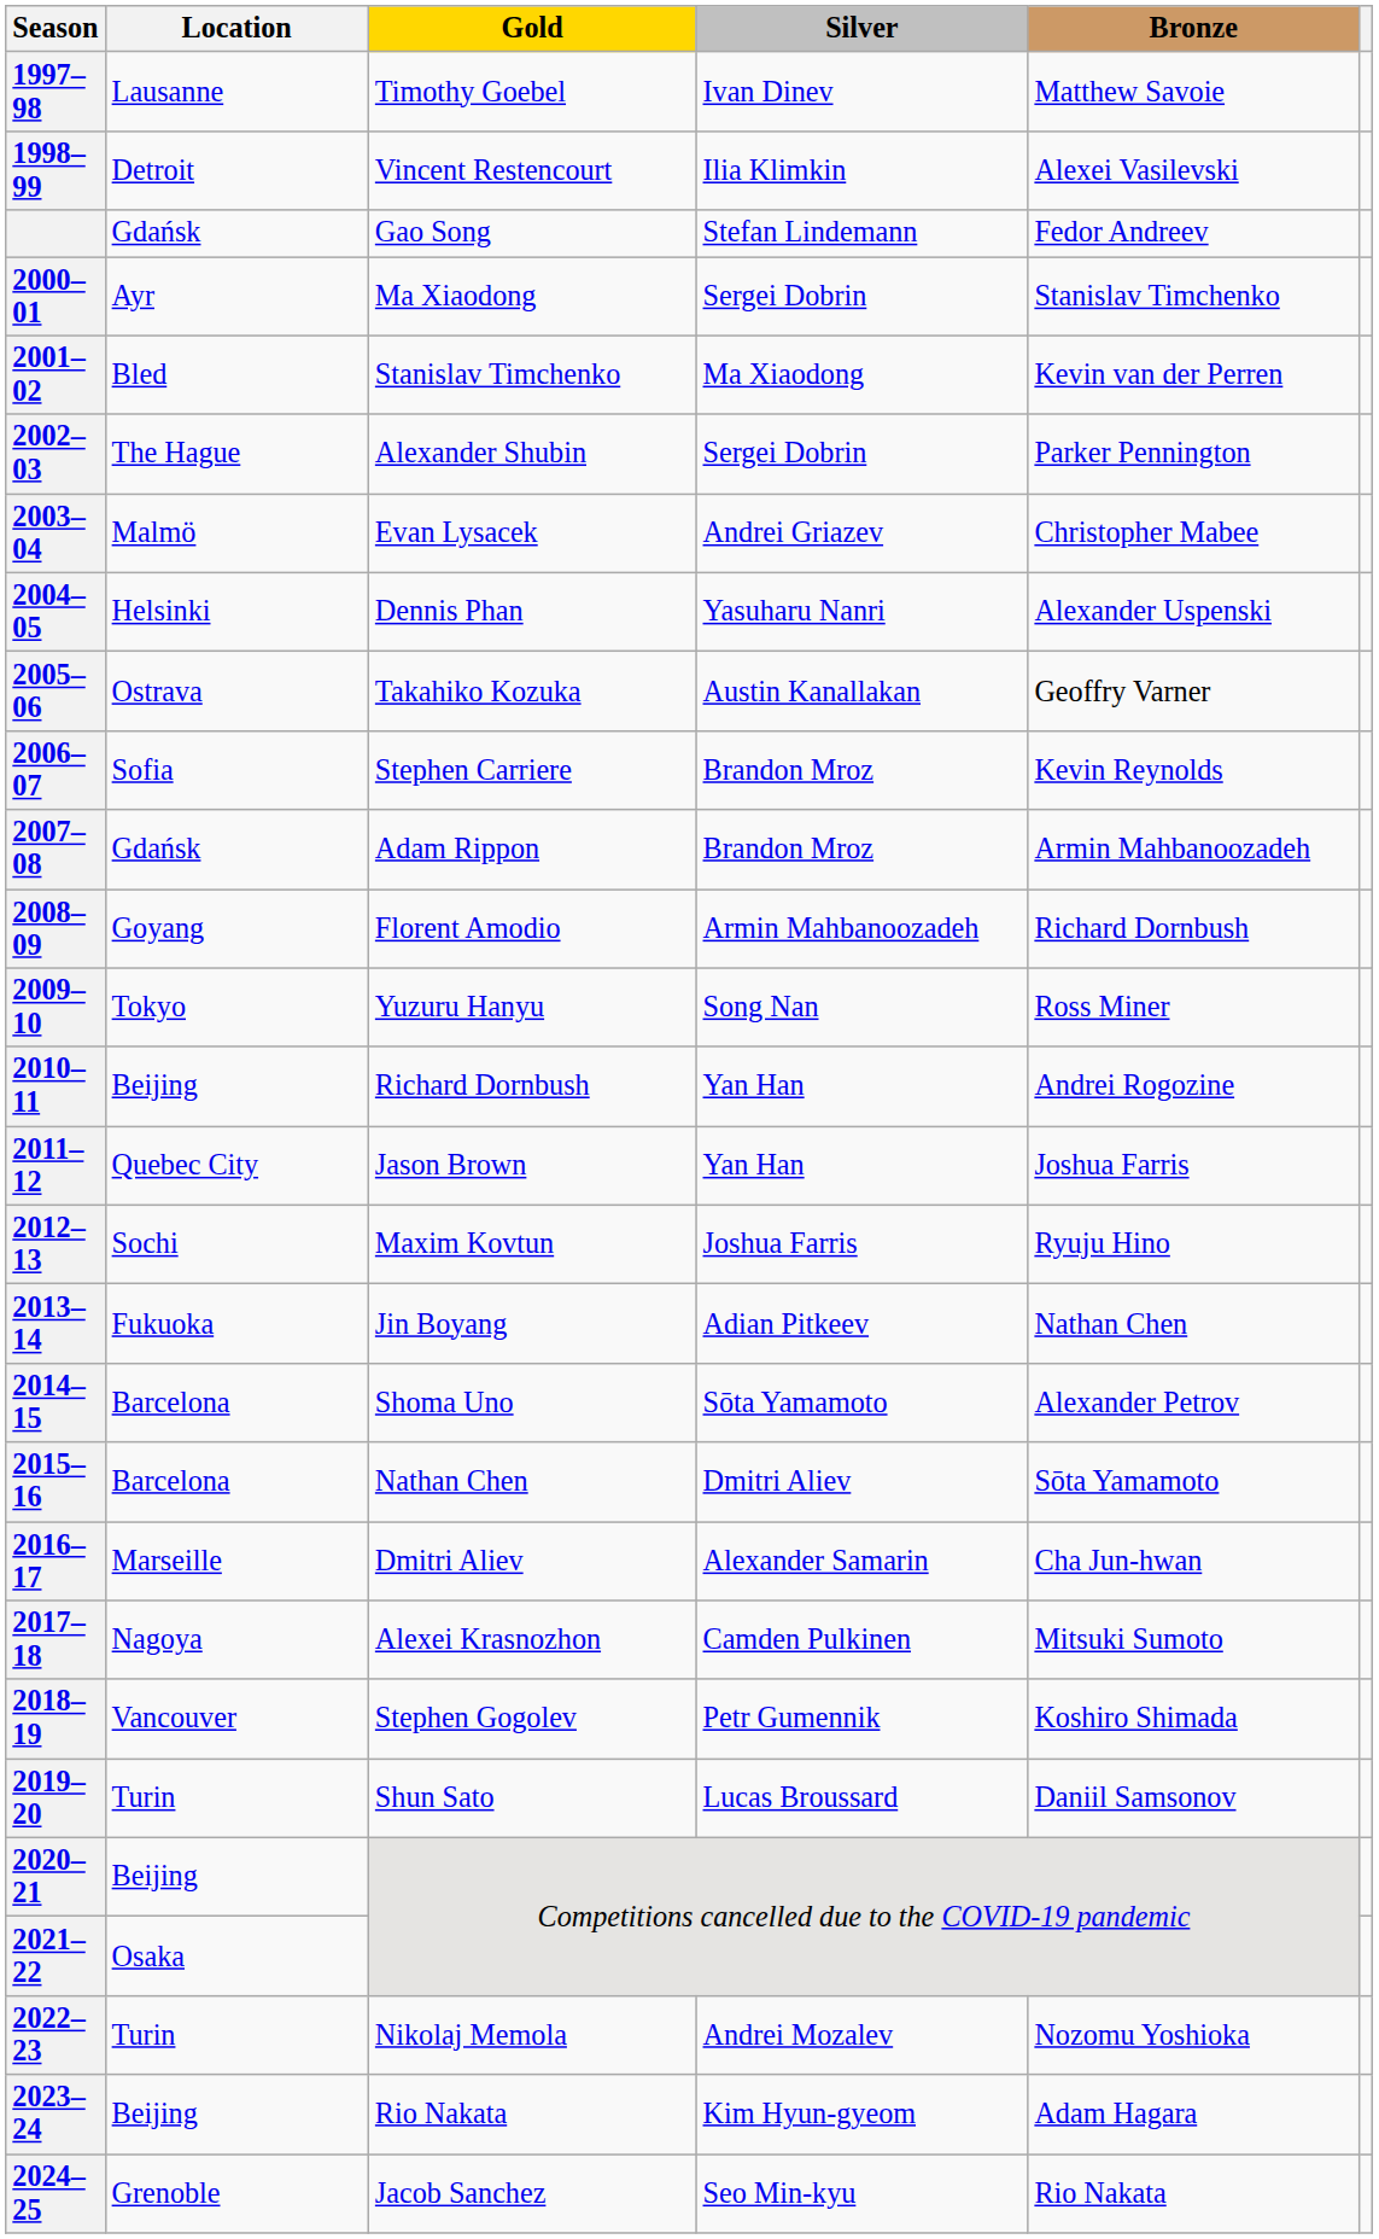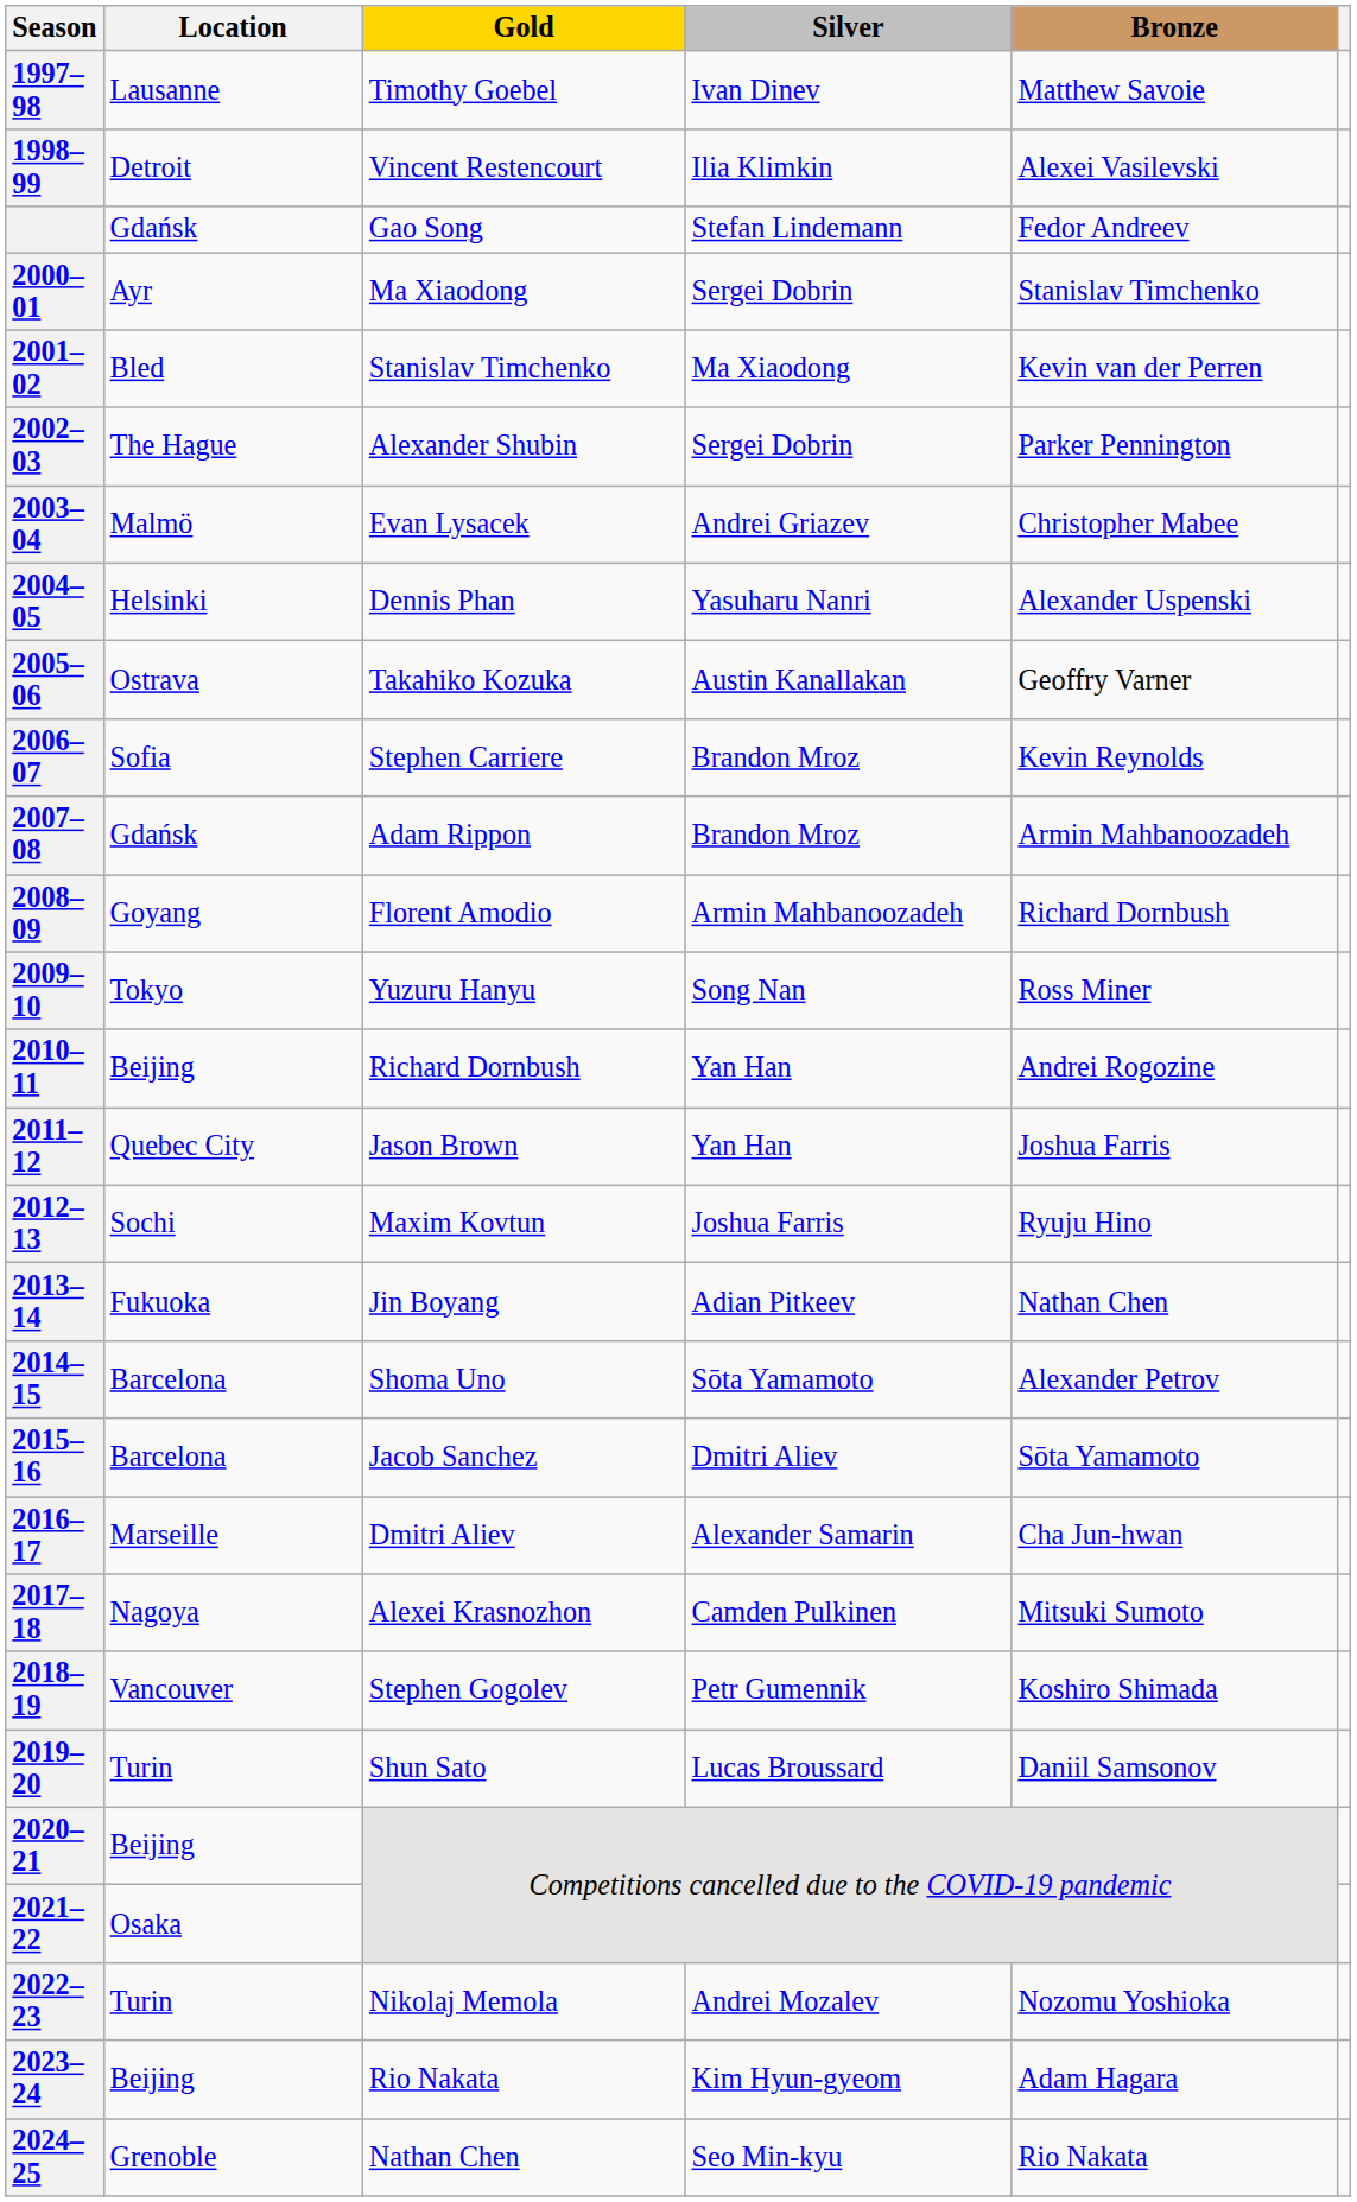 <table class="wikitable unsortable" style="text-align:left; width:85%">
 <tr>
 <th scope="col" style="text-align:center">Season</th>
 <th scope="col" style="text-align:center; width:20%">Location</th>
 <th scope="col" style="text-align:center; width:25%; background:gold">Gold</th>
 <th scope="col" style="text-align:center; width:25%; background:silver">Silver</th>
 <th scope="col" style="text-align:center; width:25%; background:#c96">Bronze</th>
 <th scope="col" style="text-align:center"></th>
 </tr>
 <tr>
 <th scope="row" style="text-align:left"><a href='#'>1997–98</a></th>
 <td> <a href='#'>Lausanne</a></td>
 <td> <a href='#'>Timothy Goebel</a></td>
 <td> <a href='#'>Ivan Dinev</a></td>
 <td> <a href='#'>Matthew Savoie</a></td>
 <td></td>
 </tr>
 <tr>
 <th scope="row" style="text-align:left"><a href='#'>1998–99</a></th>
 <td> <a href='#'>Detroit</a></td>
 <td> <a href='#'>Vincent Restencourt</a></td>
 <td> <a href='#'>Ilia Klimkin</a></td>
 <td> <a href='#'>Alexei Vasilevski</a></td>
 <td></td>
 </tr>
 <tr>
 <th scope="row" style="text-align:left"></th>
 <td> <a href='#'>Gdańsk</a></td>
 <td> <a href='#'>Gao Song</a></td>
 <td> <a href='#'>Stefan Lindemann</a></td>
 <td> <a href='#'>Fedor Andreev</a></td>
 <td></td>
 </tr>
 <tr>
 <th scope="row" style="text-align:left"><a href='#'>2000–01</a></th>
 <td> <a href='#'>Ayr</a></td>
 <td> <a href='#'>Ma Xiaodong</a></td>
 <td> <a href='#'>Sergei Dobrin</a></td>
 <td> <a href='#'>Stanislav Timchenko</a></td>
 <td></td>
 </tr>
 <tr>
 <th scope="row" style="text-align:left"><a href='#'>2001–02</a></th>
 <td> <a href='#'>Bled</a></td>
 <td> <a href='#'>Stanislav Timchenko</a></td>
 <td> <a href='#'>Ma Xiaodong</a></td>
 <td> <a href='#'>Kevin van der Perren</a></td>
 <td></td>
 </tr>
 <tr>
 <th scope="row" style="text-align:left"><a href='#'>2002–03</a></th>
 <td> <a href='#'>The Hague</a></td>
 <td> <a href='#'>Alexander Shubin</a></td>
 <td> <a href='#'>Sergei Dobrin</a></td>
 <td> <a href='#'>Parker Pennington</a></td>
 <td></td>
 </tr>
 <tr>
 <th scope="row" style="text-align:left"><a href='#'>2003–04</a></th>
 <td> <a href='#'>Malmö</a></td>
 <td> <a href='#'>Evan Lysacek</a></td>
 <td> <a href='#'>Andrei Griazev</a></td>
 <td> <a href='#'>Christopher Mabee</a></td>
 <td></td>
 </tr>
 <tr>
 <th scope="row" style="text-align:left"><a href='#'>2004–05</a></th>
 <td> <a href='#'>Helsinki</a></td>
 <td> <a href='#'>Dennis Phan</a></td>
 <td> <a href='#'>Yasuharu Nanri</a></td>
 <td> <a href='#'>Alexander Uspenski</a></td>
 <td></td>
 </tr>
 <tr>
 <th scope="row" style="text-align:left"><a href='#'>2005–06</a></th>
 <td> <a href='#'>Ostrava</a></td>
 <td> <a href='#'>Takahiko Kozuka</a></td>
 <td> <a href='#'>Austin Kanallakan</a></td>
 <td> Geoffry Varner</td>
 <td></td>
 </tr>
 <tr>
 <th scope="row" style="text-align:left"><a href='#'>2006–07</a></th>
 <td> <a href='#'>Sofia</a></td>
 <td> <a href='#'>Stephen Carriere</a></td>
 <td> <a href='#'>Brandon Mroz</a></td>
 <td> <a href='#'>Kevin Reynolds</a></td>
 <td></td>
 </tr>
 <tr>
 <th scope="row" style="text-align:left"><a href='#'>2007–08</a></th>
 <td> <a href='#'>Gdańsk</a></td>
 <td> <a href='#'>Adam Rippon</a></td>
 <td> <a href='#'>Brandon Mroz</a></td>
 <td> <a href='#'>Armin Mahbanoozadeh</a></td>
 <td></td>
 </tr>
 <tr>
 <th scope="row" style="text-align:left"><a href='#'>2008–09</a></th>
 <td> <a href='#'>Goyang</a></td>
 <td> <a href='#'>Florent Amodio</a></td>
 <td> <a href='#'>Armin Mahbanoozadeh</a></td>
 <td> <a href='#'>Richard Dornbush</a></td>
 <td></td>
 </tr>
 <tr>
 <th scope="row" style="text-align:left"><a href='#'>2009–10</a></th>
 <td> <a href='#'>Tokyo</a></td>
 <td> <a href='#'>Yuzuru Hanyu</a></td>
 <td> <a href='#'>Song Nan</a></td>
 <td> <a href='#'>Ross Miner</a></td>
 <td></td>
 </tr>
 <tr>
 <th scope="row" style="text-align:left"><a href='#'>2010–11</a></th>
 <td> <a href='#'>Beijing</a></td>
 <td> <a href='#'>Richard Dornbush</a></td>
 <td> <a href='#'>Yan Han</a></td>
 <td> <a href='#'>Andrei Rogozine</a></td>
 <td></td>
 </tr>
 <tr>
 <th scope="row" style="text-align:left"><a href='#'>2011–12</a></th>
 <td> <a href='#'>Quebec City</a></td>
 <td> <a href='#'>Jason Brown</a></td>
 <td> <a href='#'>Yan Han</a></td>
 <td> <a href='#'>Joshua Farris</a></td>
 <td></td>
 </tr>
 <tr>
 <th scope="row" style="text-align:left"><a href='#'>2012–13</a></th>
 <td> <a href='#'>Sochi</a></td>
 <td> <a href='#'>Maxim Kovtun</a></td>
 <td> <a href='#'>Joshua Farris</a></td>
 <td> <a href='#'>Ryuju Hino</a></td>
 <td></td>
 </tr>
 <tr>
 <th scope="row" style="text-align:left"><a href='#'>2013–14</a></th>
 <td> <a href='#'>Fukuoka</a></td>
 <td> <a href='#'>Jin Boyang</a></td>
 <td> <a href='#'>Adian Pitkeev</a></td>
 <td> <a href='#'>Nathan Chen</a></td>
 <td></td>
 </tr>
 <tr>
 <th scope="row" style="text-align:left"><a href='#'>2014–15</a></th>
 <td> <a href='#'>Barcelona</a></td>
 <td> <a href='#'>Shoma Uno</a></td>
 <td> <a href='#'>Sōta Yamamoto</a></td>
 <td> <a href='#'>Alexander Petrov</a></td>
 <td></td>
 </tr>
 <tr>
 <th scope="row" style="text-align:left"><a href='#'>2015–16</a></th>
 <td> <a href='#'>Barcelona</a></td>
-<td> <a href='#'>Nathan Chen</a></td>
+<td> <a href='#'>Jacob Sanchez</a></td>
 <td> <a href='#'>Dmitri Aliev</a></td>
 <td> <a href='#'>Sōta Yamamoto</a></td>
 <td></td>
 </tr>
 <tr>
 <th scope="row" style="text-align:left"><a href='#'>2016–17</a></th>
 <td> <a href='#'>Marseille</a></td>
 <td> <a href='#'>Dmitri Aliev</a></td>
 <td> <a href='#'>Alexander Samarin</a></td>
 <td> <a href='#'>Cha Jun-hwan</a></td>
 <td></td>
 </tr>
 <tr>
 <th scope="row" style="text-align:left"><a href='#'>2017–18</a></th>
 <td> <a href='#'>Nagoya</a></td>
 <td> <a href='#'>Alexei Krasnozhon</a></td>
 <td> <a href='#'>Camden Pulkinen</a></td>
 <td> <a href='#'>Mitsuki Sumoto</a></td>
 <td></td>
 </tr>
 <tr>
 <th scope="row" style="text-align:left"><a href='#'>2018–19</a></th>
 <td> <a href='#'>Vancouver</a></td>
 <td> <a href='#'>Stephen Gogolev</a></td>
 <td> <a href='#'>Petr Gumennik</a></td>
 <td> <a href='#'>Koshiro Shimada</a></td>
 <td></td>
 </tr>
 <tr>
 <th scope="row" style="text-align:left"><a href='#'>2019–20</a></th>
 <td> <a href='#'>Turin</a></td>
 <td> <a href='#'>Shun Sato</a></td>
 <td> <a href='#'>Lucas Broussard</a></td>
 <td> <a href='#'>Daniil Samsonov</a></td>
 <td></td>
 </tr>
 <tr>
 <th scope="row" style="text-align:left"><a href='#'>2020–21</a></th>
 <td> <a href='#'>Beijing</a></td>
 <td colspan="3" rowspan="2" align="center" bgcolor="e5e4e2"><em>Competitions cancelled due to the <a href='#'>COVID-19 pandemic</a></em></td>
 <td></td>
 </tr>
 <tr>
 <th scope="row" style="text-align:left"><a href='#'>2021–22</a></th>
 <td> <a href='#'>Osaka</a></td>
 <td></td>
 </tr>
 <tr>
 <th scope="row" style="text-align:left"><a href='#'>2022–23</a></th>
 <td> <a href='#'>Turin</a></td>
 <td> <a href='#'>Nikolaj Memola</a></td>
 <td> <a href='#'>Andrei Mozalev</a></td>
 <td> <a href='#'>Nozomu Yoshioka</a></td>
 <td></td>
 </tr>
 <tr>
 <th scope="row" style="text-align:left"><a href='#'>2023–24</a></th>
 <td> <a href='#'>Beijing</a></td>
 <td> <a href='#'>Rio Nakata</a></td>
 <td> <a href='#'>Kim Hyun-gyeom</a></td>
 <td> <a href='#'>Adam Hagara</a></td>
 <td></td>
 </tr>
 <tr>
 <th scope="row" style="text-align:left"><a href='#'>2024–25</a></th>
 <td> <a href='#'>Grenoble</a></td>
-<td> <a href='#'>Jacob Sanchez</a></td>
+<td> <a href='#'>Nathan Chen</a></td>
 <td> <a href='#'>Seo Min-kyu</a></td>
 <td> <a href='#'>Rio Nakata</a></td>
 <td></td>
 </tr>
 </table>
